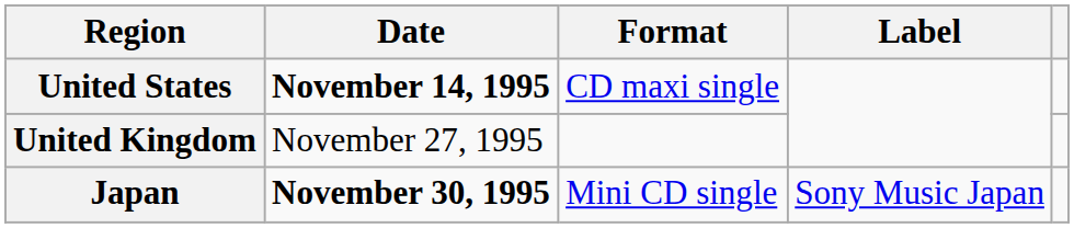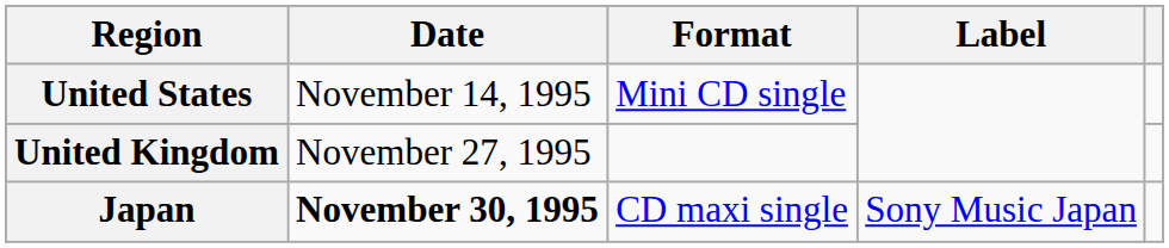 <table class="wikitable plainrowheaders">
 <tr>
 <th scope="col">Region</th>
 <th scope="col">Date</th>
 <th scope="col">Format</th>
 <th scope="col">Label</th>
 <th scope="col"></th>
 </tr>
 <tr>
 <th scope="row">United States</th>
-<td><strong>November 14, 1995</strong></td>
-<td><a href='#'>CD maxi single</a></td>
+<td>November 14, 1995</td>
+<td><a href='#'>Mini CD single</a></td>
 <td rowspan="2"></td>
 <td align="center"></td>
 </tr>
 <tr>
 <th scope="row">United Kingdom</th>
 <td>November 27, 1995</td>
 <td></td>
 <td align="center"></td>
 </tr>
 <tr>
 <th scope="row">Japan</th>
 <td><strong>November 30, 1995</strong></td>
-<td><a href='#'>Mini CD single</a></td>
+<td><a href='#'>CD maxi single</a></td>
 <td><a href='#'>Sony Music Japan</a></td>
 <td align="center"></td>
 </tr>
 </table>
